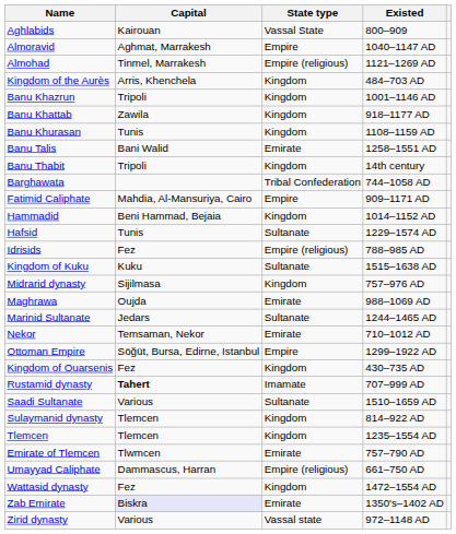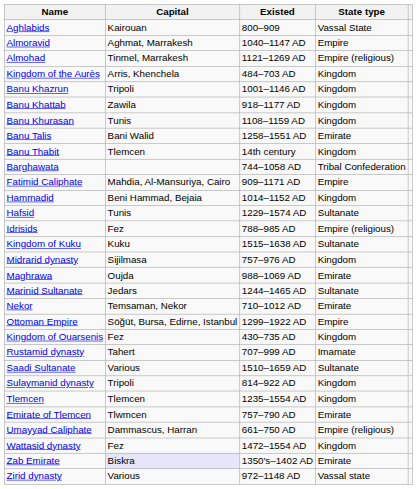 <table class="wikitable sortable" border="1">
 <tr>
 <th>Name</th>
 <th>Capital</th>
+<th>Existed</th>
 <th>State type</th>
-<th>Existed</th>
 <th></th>
 </tr>
 <tr>
 <td><a href='#'>Aghlabids</a></td>
 <td>Kairouan</td>
+<td>800–909</td>
 <td>Vassal State</td>
-<td>800–909</td>
 <td></td>
 </tr>
 <tr>
 <td><a href='#'>Almoravid</a></td>
 <td>Aghmat, Marrakesh</td>
+<td>1040–1147 AD</td>
 <td>Empire</td>
-<td>1040–1147 AD</td>
 <td></td>
 </tr>
 <tr>
 <td><a href='#'>Almohad</a></td>
 <td>Tinmel, Marrakesh</td>
+<td>1121–1269 AD</td>
 <td>Empire (religious)</td>
-<td>1121–1269 AD</td>
 <td></td>
 </tr>
 <tr>
 <td><a href='#'>Kingdom of the Aurès</a></td>
 <td>Arris, Khenchela</td>
+<td>484–703 AD</td>
 <td>Kingdom</td>
-<td>484–703 AD</td>
 <td></td>
 </tr>
 <tr>
 <td><a href='#'>Banu Khazrun</a></td>
 <td>Tripoli</td>
+<td>1001–1146 AD</td>
 <td>Kingdom</td>
-<td>1001–1146 AD</td>
 <td></td>
 </tr>
 <tr>
 <td><a href='#'>Banu Khattab</a></td>
 <td>Zawila</td>
+<td>918–1177 AD</td>
 <td>Kingdom</td>
-<td>918–1177 AD</td>
 <td></td>
 </tr>
 <tr>
 <td><a href='#'>Banu Khurasan</a></td>
 <td>Tunis</td>
+<td>1108–1159 AD</td>
 <td>Kingdom</td>
-<td>1108–1159 AD</td>
 <td></td>
 </tr>
 <tr>
 <td><a href='#'>Banu Talis</a></td>
 <td>Bani Walid</td>
+<td>1258–1551 AD</td>
 <td>Emirate</td>
-<td>1258–1551 AD</td>
 <td></td>
 </tr>
 <tr>
 <td><a href='#'>Banu Thabit</a></td>
-<td>Tripoli</td>
+<td>Tlemcen</td>
+<td>14th century</td>
 <td>Kingdom</td>
-<td>14th century</td>
 <td></td>
 </tr>
 <tr>
 <td><a href='#'>Barghawata</a></td>
 <td></td>
+<td>744–1058 AD</td>
 <td>Tribal Confederation</td>
-<td>744–1058 AD</td>
 <td></td>
 </tr>
 <tr>
 <td><a href='#'>Fatimid Caliphate</a></td>
 <td>Mahdia, Al-Mansuriya, Cairo</td>
+<td>909–1171 AD</td>
 <td>Empire</td>
-<td>909–1171 AD</td>
 <td></td>
 </tr>
 <tr>
 <td><a href='#'>Hammadid</a></td>
 <td>Beni Hammad, Bejaia</td>
+<td>1014–1152 AD</td>
 <td>Kingdom</td>
-<td>1014–1152 AD</td>
 <td></td>
 </tr>
 <tr>
 <td><a href='#'>Hafsid</a></td>
 <td>Tunis</td>
+<td>1229–1574 AD</td>
 <td>Sultanate</td>
-<td>1229–1574 AD</td>
 <td></td>
 </tr>
 <tr>
 <td><a href='#'>Idrisids</a></td>
 <td>Fez</td>
+<td>788–985 AD</td>
 <td>Empire (religious)</td>
-<td>788–985 AD</td>
 <td></td>
 </tr>
 <tr>
 <td><a href='#'>Kingdom of Kuku</a></td>
 <td>Kuku</td>
+<td>1515–1638 AD</td>
 <td>Sultanate</td>
-<td>1515–1638 AD</td>
 <td></td>
 </tr>
 <tr>
 <td><a href='#'>Midrarid dynasty</a></td>
 <td>Sijilmasa</td>
+<td>757–976 AD</td>
 <td>Kingdom</td>
-<td>757–976 AD</td>
 <td></td>
 </tr>
 <tr>
 <td><a href='#'>Maghrawa</a></td>
 <td>Oujda</td>
+<td>988–1069 AD</td>
 <td>Emirate</td>
-<td>988–1069 AD</td>
 <td></td>
 </tr>
 <tr>
 <td><a href='#'>Marinid Sultanate</a></td>
 <td>Jedars</td>
+<td>1244–1465 AD</td>
 <td>Sultanate</td>
-<td>1244–1465 AD</td>
 <td></td>
 </tr>
 <tr>
 <td><a href='#'>Nekor</a></td>
 <td>Temsaman, Nekor</td>
+<td>710–1012 AD</td>
 <td>Emirate</td>
-<td>710–1012 AD</td>
 <td></td>
 </tr>
 <tr>
 <td><a href='#'>Ottoman Empire</a></td>
 <td>Söğüt, Bursa, Edirne, Istanbul</td>
+<td>1299–1922 AD</td>
 <td>Empire</td>
-<td>1299–1922 AD</td>
 <td></td>
 </tr>
 <tr>
 <td><a href='#'>Kingdom of Ouarsenis</a></td>
 <td>Fez</td>
+<td>430–735 AD</td>
 <td>Kingdom</td>
-<td>430–735 AD</td>
 <td></td>
 </tr>
 <tr>
 <td><a href='#'>Rustamid dynasty</a></td>
-<td><strong>Tahert</strong></td>
+<td>Tahert</td>
+<td>707–999 AD</td>
 <td>Imamate</td>
-<td>707–999 AD</td>
 <td></td>
 </tr>
 <tr>
 <td><a href='#'>Saadi Sultanate</a></td>
 <td>Various</td>
+<td>1510–1659 AD</td>
 <td>Sultanate</td>
-<td>1510–1659 AD</td>
 <td></td>
 </tr>
 <tr>
 <td><a href='#'>Sulaymanid dynasty</a></td>
-<td>Tlemcen</td>
+<td>Tripoli</td>
+<td>814–922 AD</td>
 <td>Kingdom</td>
-<td>814–922 AD</td>
 <td></td>
 </tr>
 <tr>
 <td><a href='#'>Tlemcen</a></td>
 <td>Tlemcen</td>
+<td>1235–1554 AD</td>
 <td>Kingdom</td>
-<td>1235–1554 AD</td>
 <td></td>
 </tr>
 <tr>
 <td><a href='#'>Emirate of Tlemcen</a></td>
 <td>Tlwmcen</td>
+<td>757–790 AD</td>
 <td>Emirate</td>
-<td>757–790 AD</td>
 <td></td>
 </tr>
 <tr>
 <td><a href='#'>Umayyad Caliphate</a></td>
 <td>Dammascus, Harran</td>
+<td>661–750 AD</td>
 <td>Empire (religious)</td>
-<td>661–750 AD</td>
 <td></td>
 </tr>
 <tr>
 <td><a href='#'>Wattasid dynasty</a></td>
 <td>Fez</td>
+<td>1472–1554 AD</td>
 <td>Kingdom</td>
-<td>1472–1554 AD</td>
 <td></td>
 </tr>
 <tr>
 <td><a href='#'>Zab Emirate</a></td>
 <td style="background: lavender;">Biskra</td>
+<td>1350's–1402 AD</td>
 <td>Emirate</td>
-<td>1350's–1402 AD</td>
 <td></td>
 </tr>
 <tr>
 <td><a href='#'>Zirid dynasty</a></td>
 <td>Various</td>
+<td>972–1148 AD</td>
 <td>Vassal state</td>
-<td>972–1148 AD</td>
 <td></td>
 </tr>
 </table>
